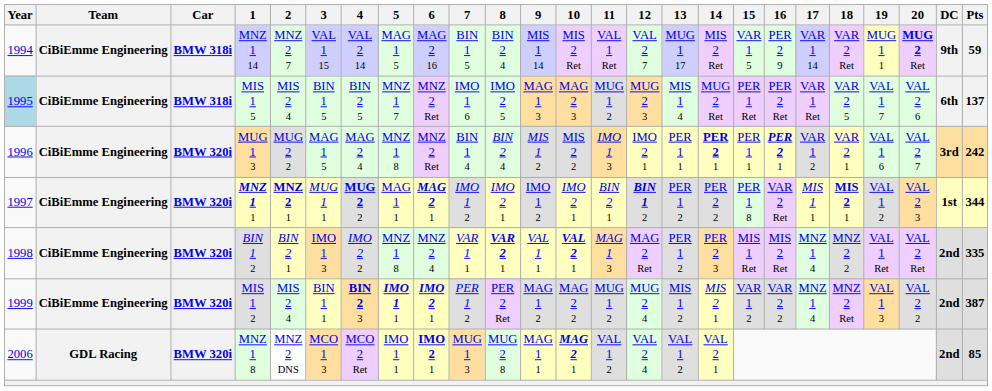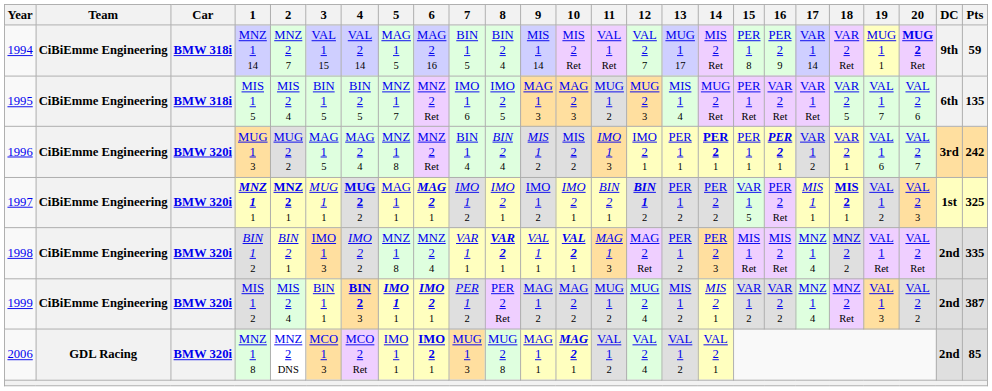 <table class="wikitable" style="text-align:center; font-size:85%">
 <tr>
 <th>Year</th>
 <th>Team</th>
 <th>Car</th>
 <th>1</th>
 <th>2</th>
 <th>3</th>
 <th>4</th>
 <th>5</th>
 <th>6</th>
 <th>7</th>
 <th>8</th>
 <th>9</th>
 <th>10</th>
 <th>11</th>
 <th>12</th>
 <th>13</th>
 <th>14</th>
 <th>15</th>
 <th>16</th>
 <th>17</th>
 <th>18</th>
 <th>19</th>
 <th>20</th>
 <th>DC</th>
 <th>Pts</th>
 </tr>
 <tr>
 <td><a href='#'>1994</a></td>
 <th nowrap>CiBiEmme Engineering</th>
 <th nowrap><a href='#'>BMW 318i</a></th>
 <td style="background:#CFCFFF;"><a href='#'>MNZ<br>1</a><br><small>14</small></td>
 <td style="background:#DFFFDF;"><a href='#'>MNZ<br>2</a><br><small>7</small></td>
 <td style="background:#CFCFFF;"><a href='#'>VAL<br>1</a><br><small>15</small></td>
 <td style="background:#CFCFFF;"><a href='#'>VAL<br>2</a><br><small>14</small></td>
 <td style="background:#DFFFDF;"><a href='#'>MAG<br>1</a><br><small>5</small></td>
 <td style="background:#CFCFFF;"><a href='#'>MAG<br>2</a><br><small>16</small></td>
 <td style="background:#DFFFDF;"><a href='#'>BIN<br>1</a><br><small>5</small></td>
 <td style="background:#DFFFDF;"><a href='#'>BIN<br>2</a><br><small>4</small></td>
 <td style="background:#CFCFFF;"><a href='#'>MIS<br>1</a><br><small>14</small></td>
 <td style="background:#EFCFFF;"><a href='#'>MIS<br>2</a><br><small>Ret</small></td>
 <td style="background:#EFCFFF;"><a href='#'>VAL<br>1</a><br><small>Ret</small></td>
 <td style="background:#DFFFDF;"><a href='#'>VAL<br>2</a><br><small>7</small></td>
 <td style="background:#CFCFFF;"><a href='#'>MUG<br>1</a><br><small>17</small></td>
 <td style="background:#EFCFFF;"><a href='#'>MIS<br>2</a><br><small>Ret</small></td>
-<td style="background:#DFFFDF;"><a href='#'>VAR<br>1</a><br><small>5</small></td>
+<td style="background:#DFFFDF;"><a href='#'>PER<br>1</a><br><small>8</small></td>
 <td style="background:#DFFFDF;"><a href='#'>PER<br>2</a><br><small>9</small></td>
 <td style="background:#CFCFFF;"><a href='#'>VAR<br>1</a><br><small>14</small></td>
 <td style="background:#EFCFFF;"><a href='#'>VAR<br>2</a><br><small>Ret</small></td>
 <td style="background:#FFFFBF;"><a href='#'>MUG<br>1</a><br><small>1</small></td>
 <td style="background:#EFCFFF;"><strong><a href='#'>MUG<br>2</a></strong><br><small>Ret</small></td>
 <th>9th</th>
 <th>59</th>
 </tr>
 <tr>
-<td style="background: lightblue;"><a href='#'>1995</a></td>
+<td><a href='#'>1995</a></td>
 <th nowrap>CiBiEmme Engineering</th>
 <th nowrap><a href='#'>BMW 318i</a></th>
 <td style="background:#DFFFDF;"><a href='#'>MIS<br>1</a><br><small>5</small></td>
 <td style="background:#DFFFDF;"><a href='#'>MIS<br>2</a><br><small>4</small></td>
 <td style="background:#DFFFDF;"><a href='#'>BIN<br>1</a><br><small>5</small></td>
 <td style="background:#DFFFDF;"><a href='#'>BIN<br>2</a><br><small>5</small></td>
 <td style="background:#DFFFDF;"><a href='#'>MNZ<br>1</a><br><small>7</small></td>
 <td style="background:#EFCFFF;"><a href='#'>MNZ<br>2</a><br><small>Ret</small></td>
 <td style="background:#DFFFDF;"><a href='#'>IMO<br>1</a><br><small>6</small></td>
 <td style="background:#DFFFDF;"><a href='#'>IMO<br>2</a><br><small>5</small></td>
 <td style="background:#FFDF9F;"><a href='#'>MAG<br>1</a><br><small>3</small></td>
 <td style="background:#FFDF9F;"><a href='#'>MAG<br>2</a><br><small>3</small></td>
 <td style="background:#DFDFDF;"><a href='#'>MUG<br>1</a><br><small>2</small></td>
 <td style="background:#FFDF9F;"><a href='#'>MUG<br>2</a><br><small>3</small></td>
 <td style="background:#DFFFDF;"><a href='#'>MIS<br>1</a><br><small>4</small></td>
 <td style="background:#EFCFFF;"><a href='#'>MUG<br>2</a><br><small>Ret</small></td>
 <td style="background:#EFCFFF;"><a href='#'>PER<br>1</a><br><small>Ret</small></td>
-<td style="background:#EFCFFF;"><a href='#'>PER<br>2</a><br><small>Ret</small></td>
+<td style="background:#EFCFFF;"><a href='#'>VAR<br>2</a><br><small>Ret</small></td>
 <td style="background:#EFCFFF;"><a href='#'>VAR<br>1</a><br><small>Ret</small></td>
 <td style="background:#DFFFDF;"><a href='#'>VAR<br>2</a><br><small>5</small></td>
 <td style="background:#DFFFDF;"><a href='#'>VAL<br>1</a><br><small>7</small></td>
 <td style="background:#DFFFDF;"><a href='#'>VAL<br>2</a><br><small>6</small></td>
 <th>6th</th>
-<th>137</th>
+<th>135</th>
 </tr>
 <tr>
 <td><a href='#'>1996</a></td>
 <th nowrap>CiBiEmme Engineering</th>
 <th nowrap><a href='#'>BMW 320i</a></th>
 <td style="background:#FFDF9F;"><a href='#'>MUG<br>1</a><br><small>3</small></td>
 <td style="background:#DFDFDF;"><a href='#'>MUG<br>2</a><br><small>2</small></td>
 <td style="background:#DFFFDF;"><a href='#'>MAG<br>1</a><br><small>5</small></td>
 <td style="background:#DFFFDF;"><a href='#'>MAG<br>2</a><br><small>4</small></td>
 <td style="background:#DFFFDF;"><a href='#'>MNZ<br>1</a><br><small>8</small></td>
 <td style="background:#EFCFFF;"><a href='#'>MNZ<br>2</a><br><small>Ret</small></td>
 <td style="background:#DFFFDF;"><a href='#'>BIN<br>1</a><br><small>4</small></td>
 <td style="background:#DFFFDF;"><em><a href='#'>BIN<br>2</a></em><br><small>4</small></td>
 <td style="background:#DFDFDF;"><em><a href='#'>MIS<br>1</a></em><br><small>2</small></td>
 <td style="background:#DFDFDF;"><a href='#'>MIS<br>2</a><br><small>2</small></td>
 <td style="background:#FFDF9F;"><em><a href='#'>IMO<br>1</a></em><br><small>3</small></td>
 <td style="background:#FFFFBF;"><a href='#'>IMO<br>2</a><br><small>1</small></td>
 <td style="background:#FFFFBF;"><a href='#'>PER<br>1</a><br><small>1</small></td>
 <td style="background:#FFFFBF;"><strong><a href='#'>PER<br>2</a></strong><br><small>1</small></td>
 <td style="background:#FFFFBF;"><a href='#'>PER<br>1</a><br><small>1</small></td>
 <td style="background:#FFFFBF;"><strong><em><a href='#'>PER<br>2</a></em></strong><br><small>1</small></td>
 <td style="background:#DFDFDF;"><a href='#'>VAR<br>1</a><br><small>2</small></td>
 <td style="background:#FFFFBF;"><a href='#'>VAR<br>2</a><br><small>1</small></td>
 <td style="background:#DFFFDF;"><a href='#'>VAL<br>1</a><br><small>6</small></td>
 <td style="background:#DFFFDF;"><a href='#'>VAL<br>2</a><br><small>7</small></td>
 <th style="background:#FFDF9F;">3rd</th>
 <th style="background:#FFDF9F;">242</th>
 </tr>
 <tr>
 <td><a href='#'>1997</a></td>
 <th nowrap>CiBiEmme Engineering</th>
 <th nowrap><a href='#'>BMW 320i</a></th>
 <td style="background:#FFFFBF;"><strong><em><a href='#'>MNZ<br>1</a></em></strong><br><small>1</small></td>
 <td style="background:#FFFFBF;"><strong><a href='#'>MNZ<br>2</a></strong><br><small>1</small></td>
 <td style="background:#FFFFBF;"><em><a href='#'>MUG<br>1</a></em><br><small>1</small></td>
 <td style="background:#DFDFDF;"><strong><a href='#'>MUG<br>2</a></strong><br><small>2</small></td>
 <td style="background:#FFFFBF;"><a href='#'>MAG<br>1</a><br><small>1</small></td>
 <td style="background:#FFFFBF;"><strong><em><a href='#'>MAG<br>2</a></em></strong><br><small>1</small></td>
 <td style="background:#DFDFDF;"><em><a href='#'>IMO<br>1</a></em><br><small>2</small></td>
 <td style="background:#FFFFBF;"><em><a href='#'>IMO<br>2</a></em><br><small>1</small></td>
 <td style="background:#DFDFDF;"><a href='#'>IMO<br>1</a><br><small>2</small></td>
 <td style="background:#FFFFBF;"><em><a href='#'>IMO<br>2</a></em><br><small>1</small></td>
 <td style="background:#FFFFBF;"><em><a href='#'>BIN<br>2</a></em><br><small>1</small></td>
 <td style="background:#DFDFDF;"><strong><em><a href='#'>BIN<br>1</a></em></strong><br><small>2</small></td>
 <td style="background:#DFDFDF;"><a href='#'>PER<br>1</a><br><small>2</small></td>
 <td style="background:#DFDFDF;"><a href='#'>PER<br>2</a><br><small>2</small></td>
-<td style="background:#DFFFDF;"><a href='#'>PER<br>1</a><br><small>8</small></td>
-<td style="background:#EFCFFF;"><a href='#'>VAR<br>2</a><br><small>Ret</small></td>
+<td style="background:#DFFFDF;"><a href='#'>VAR<br>1</a><br><small>5</small></td>
+<td style="background:#EFCFFF;"><a href='#'>PER<br>2</a><br><small>Ret</small></td>
 <td style="background:#FFFFBF;"><em><a href='#'>MIS<br>1</a></em><br><small>1</small></td>
 <td style="background:#FFFFBF;"><strong><a href='#'>MIS<br>2</a></strong><br><small>1</small></td>
 <td style="background:#DFDFDF;"><a href='#'>VAL<br>1</a><br><small>2</small></td>
 <td style="background:#FFDF9F;"><a href='#'>VAL<br>2</a><br><small>3</small></td>
 <th style="background:#FFFFBF;">1st</th>
-<th style="background:#FFFFBF;">344</th>
+<th style="background:#FFFFBF;">325</th>
 </tr>
 <tr>
 <td><a href='#'>1998</a></td>
 <th nowrap>CiBiEmme Engineering</th>
 <th nowrap><a href='#'>BMW 320i</a></th>
 <td style="background:#DFDFDF;"><em><a href='#'>BIN<br>1</a></em><br><small>2</small></td>
 <td style="background:#FFFFBF;"><em><a href='#'>BIN<br>2</a></em><br><small>1</small></td>
 <td style="background:#FFDF9F;"><a href='#'>IMO<br>1</a><br><small>3</small></td>
 <td style="background:#DFDFDF;"><em><a href='#'>IMO<br>2</a></em><br><small>2</small></td>
 <td style="background:#DFFFDF;"><a href='#'>MNZ<br>1</a><br><small>8</small></td>
 <td style="background:#DFFFDF;"><a href='#'>MNZ<br>2</a><br><small>4</small></td>
 <td style="background:#FFFFBF;"><em><a href='#'>VAR<br>1</a></em><br><small>1</small></td>
 <td style="background:#FFFFBF;"><strong><em><a href='#'>VAR<br>2</a></em></strong><br><small>1</small></td>
 <td style="background:#FFFFBF;"><em><a href='#'>VAL<br>1</a></em><br><small>1</small></td>
 <td style="background:#FFFFBF;"><strong><em><a href='#'>VAL<br>2</a></em></strong><br><small>1</small></td>
 <td style="background:#FFDF9F;"><em><a href='#'>MAG<br>1</a></em><br><small>3</small></td>
 <td style="background:#EFCFFF;"><a href='#'>MAG<br>2</a><br><small>Ret</small></td>
 <td style="background:#DFDFDF;"><a href='#'>PER<br>1</a><br><small>2</small></td>
 <td style="background:#FFDF9F;"><a href='#'>PER<br>2</a><br><small>3</small></td>
 <td style="background:#EFCFFF;"><a href='#'>MIS<br>1</a><br><small>Ret</small></td>
 <td style="background:#EFCFFF;"><a href='#'>MIS<br>2</a><br><small>Ret</small></td>
 <td style="background:#DFFFDF;"><a href='#'>MNZ<br>1</a><br><small>4</small></td>
 <td style="background:#DFDFDF;"><a href='#'>MNZ<br>2</a><br><small>2</small></td>
 <td style="background:#EFCFFF;"><a href='#'>VAL<br>1</a><br><small>Ret</small></td>
 <td style="background:#EFCFFF;"><a href='#'>VAL<br>2</a><br><small>Ret</small></td>
 <th style="background:#DFDFDF;">2nd</th>
 <th style="background:#DFDFDF;">335</th>
 </tr>
 <tr>
 <td><a href='#'>1999</a></td>
 <th nowrap>CiBiEmme Engineering</th>
 <th nowrap><a href='#'>BMW 320i</a></th>
 <td style="background:#DFDFDF;"><a href='#'>MIS<br>1</a><br><small>2</small></td>
 <td style="background:#DFFFDF;"><a href='#'>MIS<br>2</a><br><small>4</small></td>
 <td style="background:#FFFFBF;"><a href='#'>BIN<br>1</a><br><small>1</small></td>
 <td style="background:#FFDF9F;"><strong><a href='#'>BIN<br>2</a></strong><br><small>3</small></td>
 <td style="background:#FFFFBF;"><strong><em><a href='#'>IMO<br>1</a></em></strong><br><small>1</small></td>
 <td style="background:#FFFFBF;"><strong><em><a href='#'>IMO<br>2</a></em></strong><br><small>1</small></td>
 <td style="background:#DFDFDF;"><em><a href='#'>PER<br>1</a></em><br><small>2</small></td>
 <td style="background:#EFCFFF;"><a href='#'>PER<br>2</a><br><small>Ret</small></td>
 <td style="background:#DFDFDF;"><a href='#'>MAG<br>1</a><br><small>2</small></td>
 <td style="background:#DFDFDF;"><a href='#'>MAG<br>2</a><br><small>2</small></td>
 <td style="background:#DFDFDF;"><a href='#'>MUG<br>1</a><br><small>2</small></td>
 <td style="background:#DFFFDF;"><a href='#'>MUG<br>2</a><br><small>4</small></td>
 <td style="background:#DFDFDF;"><a href='#'>MIS<br>1</a><br><small>2</small></td>
 <td style="background:#FFFFBF;"><em><a href='#'>MIS<br>2</a></em><br><small>1</small></td>
 <td style="background:#DFDFDF;"><a href='#'>VAR<br>1</a><br><small>2</small></td>
 <td style="background:#DFDFDF;"><a href='#'>VAR<br>2</a><br><small>2</small></td>
 <td style="background:#DFFFDF;"><a href='#'>MNZ<br>1</a><br><small>4</small></td>
 <td style="background:#EFCFFF;"><a href='#'>MNZ<br>2</a><br><small>Ret</small></td>
 <td style="background:#FFDF9F;"><a href='#'>VAL<br>1</a><br><small>3</small></td>
 <td style="background:#DFDFDF;"><a href='#'>VAL<br>2</a><br><small>2</small></td>
 <th style="background:#DFDFDF;">2nd</th>
 <th style="background:#DFDFDF;">387</th>
 </tr>
 <tr>
 <td><a href='#'>2006</a></td>
 <th nowrap>GDL Racing</th>
 <th nowrap><a href='#'>BMW 320i</a></th>
 <td style="background:#DFFFDF;"><a href='#'>MNZ<br>1</a><br><small>8</small></td>
 <td style="background:#FFFFFF;"><a href='#'>MNZ<br>2</a><br><small>DNS</small></td>
 <td style="background:#FFDF9F;"><a href='#'>MCO<br>1</a><br><small>3</small></td>
 <td style="background:#EFCFFF;"><a href='#'>MCO<br>2</a><br><small>Ret</small></td>
 <td style="background:#FFFFBF;"><a href='#'>IMO<br>1</a><br><small>1</small></td>
 <td style="background:#FFFFBF;"><strong><a href='#'>IMO<br>2</a></strong><br><small>1</small></td>
 <td style="background:#FFDF9F;"><a href='#'>MUG<br>1</a><br><small>3</small></td>
 <td style="background:#DFFFDF;"><a href='#'>MUG<br>2</a><br><small>8</small></td>
 <td style="background:#FFFFBF;"><a href='#'>MAG<br>1</a><br><small>1</small></td>
 <td style="background:#FFFFBF;"><strong><em><a href='#'>MAG<br>2</a></em></strong><br><small>1</small></td>
 <td style="background:#DFDFDF;"><a href='#'>VAL<br>1</a><br><small>2</small></td>
 <td style="background:#DFFFDF;"><a href='#'>VAL<br>2</a><br><small>4</small></td>
 <td style="background:#DFDFDF;"><a href='#'>VAL<br>1</a><br><small>2</small></td>
 <td style="background:#FFFFBF;"><a href='#'>VAL<br>2</a><br><small>1</small></td>
 <td colspan=6></td>
 <th style="background:#DFDFDF;">2nd</th>
 <th style="background:#DFDFDF;">85</th>
 </tr>
 <tr>
 <th colspan="25"></th>
 </tr>
 </table>
